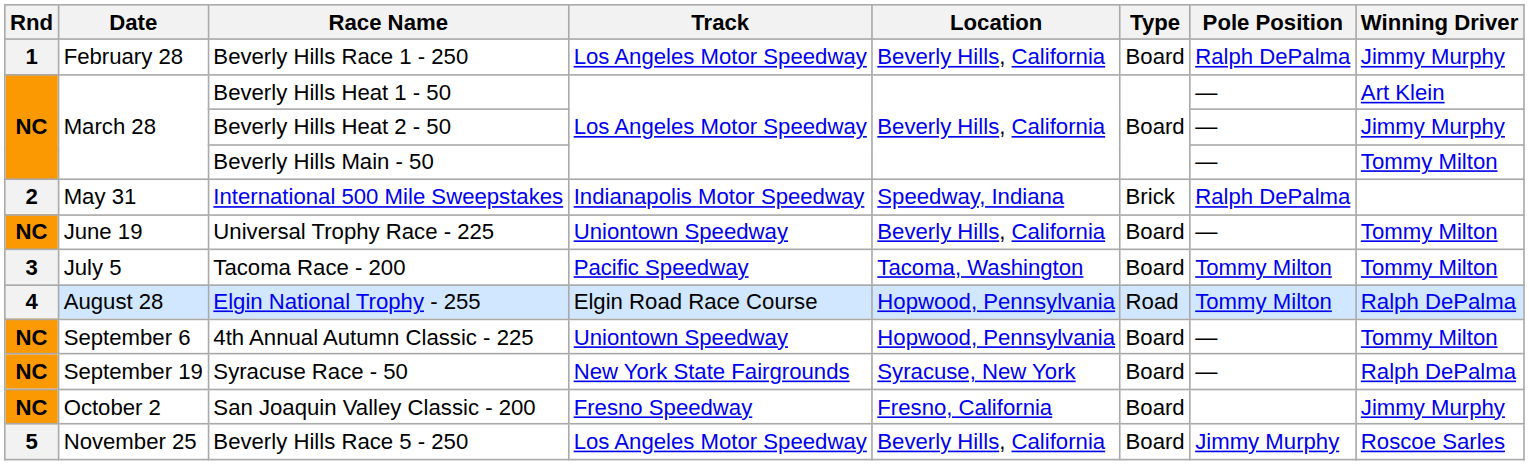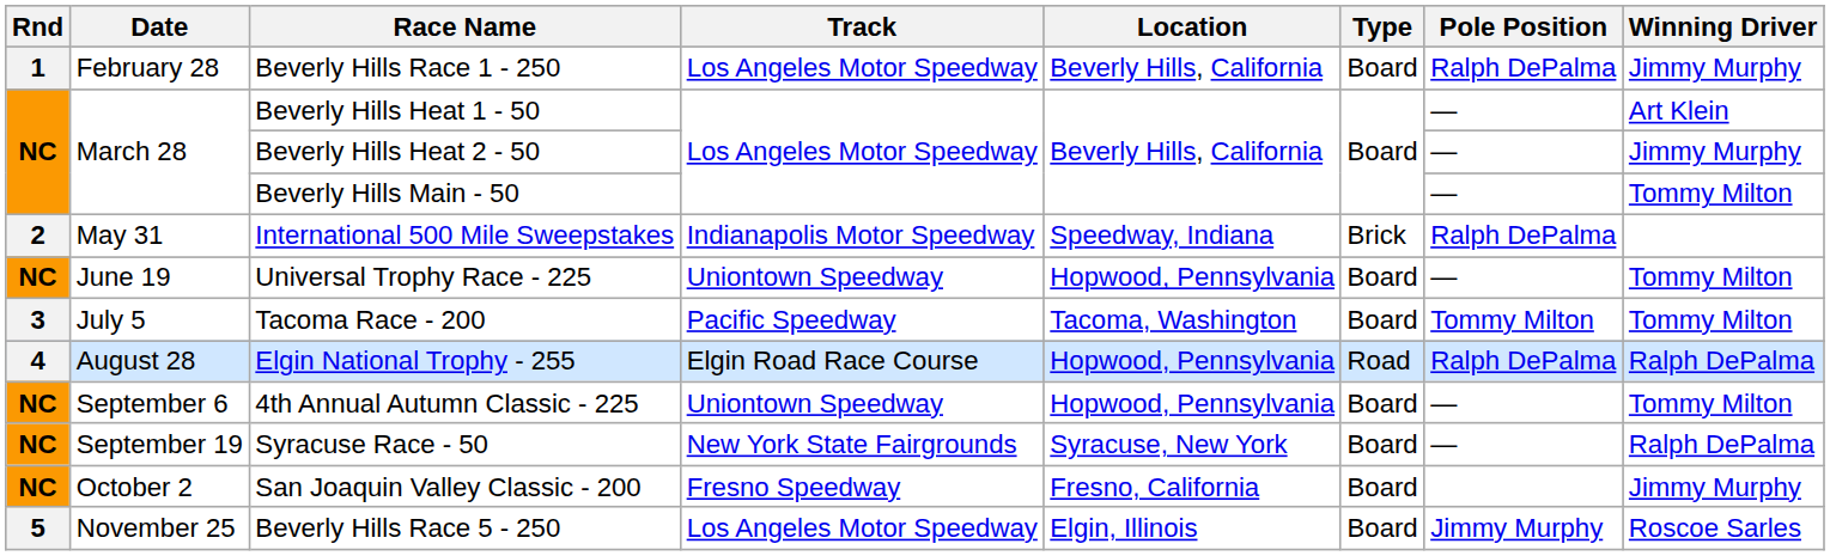 <table class="wikitable" style="font-size:85%">
 <tr>
 <th>Rnd</th>
 <th>Date</th>
 <th>Race Name</th>
 <th>Track</th>
 <th>Location</th>
 <th>Type</th>
 <th>Pole Position</th>
 <th>Winning Driver</th>
 </tr>
 <tr style="background:#FFFFFF;">
 <th>1</th>
 <td>February 28</td>
 <td> Beverly Hills Race 1 - 250</td>
 <td><a href='#'>Los Angeles Motor Speedway</a></td>
 <td><a href='#'>Beverly Hills</a>, <a href='#'>California</a></td>
 <td>Board</td>
 <td> <a href='#'>Ralph DePalma</a></td>
 <td> <a href='#'>Jimmy Murphy</a></td>
 </tr>
 <tr style="background:#FFFFFF;">
 <th rowspan=3; style="background:#fb9902; text-align:center;"><strong>NC</strong></th>
 <td rowspan=3>March 28</td>
 <td> Beverly Hills Heat 1 - 50</td>
 <td rowspan=3><a href='#'>Los Angeles Motor Speedway</a></td>
 <td rowspan=3><a href='#'>Beverly Hills</a>, <a href='#'>California</a></td>
 <td rowspan=3>Board</td>
 <td>—</td>
 <td> <a href='#'>Art Klein</a></td>
 </tr>
 <tr style="background:#FFFFFF;">
 <td> Beverly Hills Heat 2 - 50</td>
 <td>—</td>
 <td> <a href='#'>Jimmy Murphy</a></td>
 </tr>
 <tr style="background:#FFFFFF;">
 <td> Beverly Hills Main - 50</td>
 <td>—</td>
 <td> <a href='#'>Tommy Milton</a></td>
 </tr>
 <tr style="background:#FFFFFF;">
 <th>2</th>
 <td>May 31</td>
 <td> <a href='#'>International 500 Mile Sweepstakes</a></td>
 <td><a href='#'>Indianapolis Motor Speedway</a></td>
 <td><a href='#'>Speedway, Indiana</a></td>
 <td>Brick</td>
 <td> <a href='#'>Ralph DePalma</a></td>
 <td></td>
 </tr>
 <tr style="background:#FFFFFF;">
 <th style="background:#fb9902; text-align:center;"><strong>NC</strong></th>
 <td>June 19</td>
 <td> Universal Trophy Race - 225</td>
 <td><a href='#'>Uniontown Speedway</a></td>
-<td><a href='#'>Beverly Hills</a>, <a href='#'>California</a></td>
+<td><a href='#'>Hopwood, Pennsylvania</a></td>
 <td>Board</td>
 <td>—</td>
 <td> <a href='#'>Tommy Milton</a></td>
 </tr>
 <tr style="background:#FFFFFF;">
 <th>3</th>
 <td>July 5</td>
 <td> Tacoma Race - 200</td>
 <td><a href='#'>Pacific Speedway</a></td>
 <td><a href='#'>Tacoma, Washington</a></td>
 <td>Board</td>
 <td> <a href='#'>Tommy Milton</a></td>
 <td> <a href='#'>Tommy Milton</a></td>
 </tr>
 <tr style="background:#D0E7FF;">
 <th>4</th>
 <td>August 28</td>
 <td> <a href='#'>Elgin National Trophy</a> - 255</td>
 <td>Elgin Road Race Course</td>
 <td><a href='#'>Hopwood, Pennsylvania</a></td>
 <td>Road</td>
-<td> <a href='#'>Tommy Milton</a></td>
+<td> <a href='#'>Ralph DePalma</a></td>
 <td> <a href='#'>Ralph DePalma</a></td>
 </tr>
 <tr style="background:#FFFFFF;">
 <th style="background:#fb9902; text-align:center;"><strong>NC</strong></th>
 <td>September 6</td>
 <td> 4th Annual Autumn Classic - 225</td>
 <td><a href='#'>Uniontown Speedway</a></td>
 <td><a href='#'>Hopwood, Pennsylvania</a></td>
 <td>Board</td>
 <td>—</td>
 <td> <a href='#'>Tommy Milton</a></td>
 </tr>
 <tr style="background:#FFFFFF;">
 <th style="background:#fb9902; text-align:center;"><strong>NC</strong></th>
 <td>September 19</td>
 <td> Syracuse Race - 50</td>
 <td><a href='#'>New York State Fairgrounds</a></td>
 <td><a href='#'>Syracuse, New York</a></td>
 <td>Board</td>
 <td>—</td>
 <td> <a href='#'>Ralph DePalma</a></td>
 </tr>
 <tr style="background:#FFFFFF;">
 <th style="background:#fb9902; text-align:center;"><strong>NC</strong></th>
 <td>October 2</td>
 <td> San Joaquin Valley Classic - 200</td>
 <td><a href='#'>Fresno Speedway</a></td>
 <td><a href='#'>Fresno, California</a></td>
 <td>Board</td>
 <td></td>
 <td> <a href='#'>Jimmy Murphy</a></td>
 </tr>
 <tr style="background:#FFFFFF;">
 <th>5</th>
 <td>November 25</td>
 <td> Beverly Hills Race 5 - 250</td>
 <td><a href='#'>Los Angeles Motor Speedway</a></td>
-<td><a href='#'>Beverly Hills</a>, <a href='#'>California</a></td>
+<td><a href='#'>Elgin, Illinois</a></td>
 <td>Board</td>
 <td> <a href='#'>Jimmy Murphy</a></td>
 <td> <a href='#'>Roscoe Sarles</a></td>
 </tr>
 </table>
